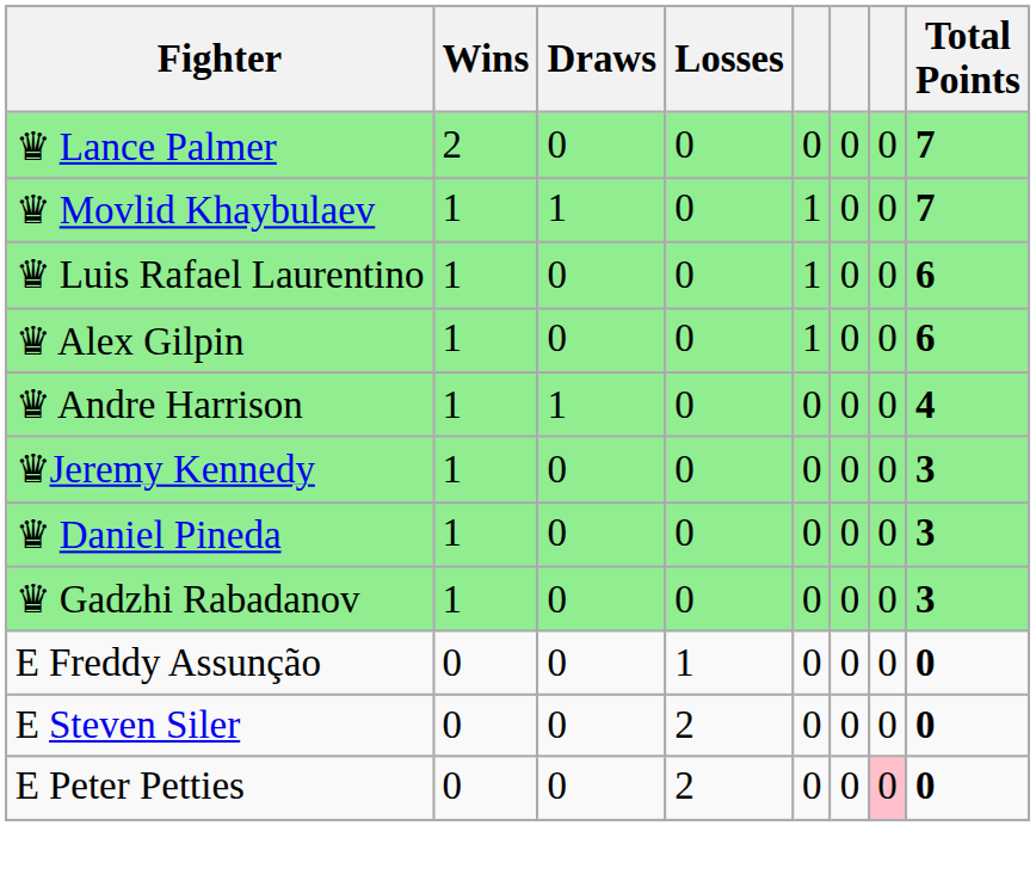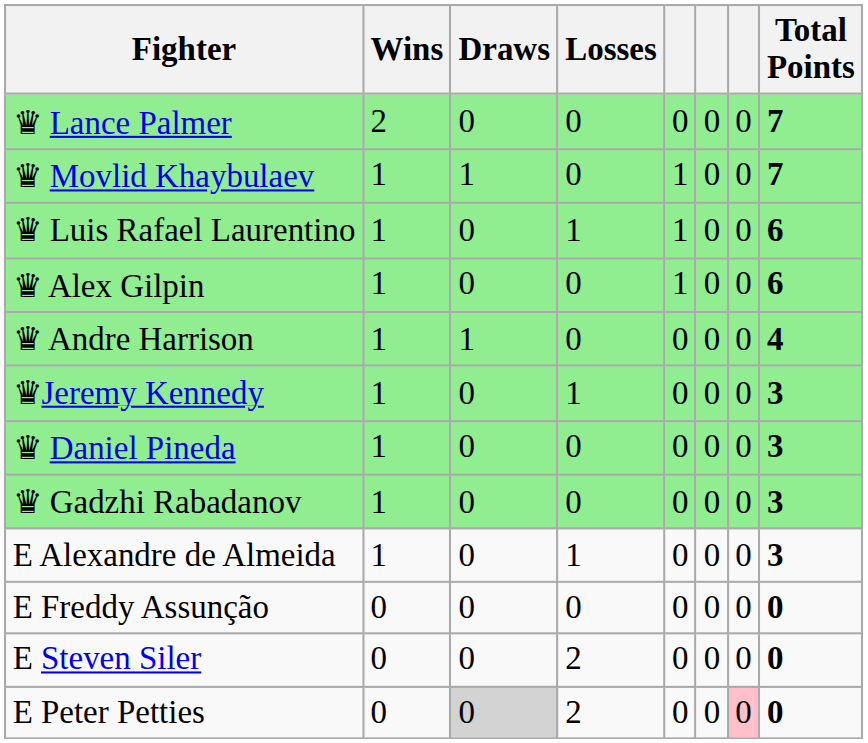 <table class="wikitable sortable">
 <tr>
 <th>Fighter</th>
 <th>Wins</th>
 <th>Draws</th>
 <th>Losses</th>
 <th></th>
 <th></th>
 <th></th>
 <th>Total<br> Points</th>
 </tr>
 <tr style="background:#90EE90;">
 <td>♛  <a href='#'>Lance Palmer</a></td>
 <td>2</td>
 <td>0</td>
 <td>0</td>
 <td>0</td>
 <td>0</td>
 <td>0</td>
 <td><strong>7</strong></td>
 </tr>
 <tr style="background:#90EE90;">
 <td>♛  <a href='#'>Movlid Khaybulaev</a></td>
 <td>1</td>
 <td>1</td>
 <td>0</td>
 <td>1</td>
 <td>0</td>
 <td>0</td>
 <td><strong>7</strong></td>
 </tr>
 <tr style="background:#90EE90;">
 <td>♛   Luis Rafael Laurentino</td>
 <td>1</td>
 <td>0</td>
-<td>0</td>
+<td>1</td>
 <td>1</td>
 <td>0</td>
 <td>0</td>
 <td><strong>6</strong></td>
 </tr>
 <tr style="background:#90EE90;">
 <td>♛   Alex Gilpin</td>
 <td>1</td>
 <td>0</td>
 <td>0</td>
 <td>1</td>
 <td>0</td>
 <td>0</td>
 <td><strong>6</strong></td>
 </tr>
 <tr style="background:#90EE90;">
 <td>♛   Andre Harrison</td>
 <td>1</td>
 <td>1</td>
 <td>0</td>
 <td>0</td>
 <td>0</td>
 <td>0</td>
 <td><strong>4</strong></td>
 </tr>
 <tr style="background:#90EE90;">
 <td>♛<a href='#'>Jeremy Kennedy</a></td>
 <td>1</td>
 <td>0</td>
-<td>0</td>
+<td>1</td>
 <td>0</td>
 <td>0</td>
 <td>0</td>
 <td><strong>3</strong></td>
 </tr>
 <tr style="background:#90EE90;">
 <td>♛   <a href='#'>Daniel Pineda</a></td>
 <td>1</td>
 <td>0</td>
 <td>0</td>
 <td>0</td>
 <td>0</td>
 <td>0</td>
 <td><strong>3</strong></td>
 </tr>
 <tr style="background:#90EE90;">
 <td>♛   Gadzhi Rabadanov</td>
 <td>1</td>
 <td>0</td>
 <td>0</td>
 <td>0</td>
 <td>0</td>
 <td>0</td>
 <td><strong>3</strong></td>
 </tr>
 <tr>
+<td>E  Alexandre de Almeida</td>
+<td>1</td>
+<td>0</td>
+<td>1</td>
+<td>0</td>
+<td>0</td>
+<td>0</td>
+<td><strong>3</strong></td>
+</tr>
+<tr>
 <td>E  Freddy Assunção</td>
 <td>0</td>
 <td>0</td>
-<td>1</td>
+<td>0</td>
 <td>0</td>
 <td>0</td>
 <td>0</td>
 <td><strong>0</strong></td>
 </tr>
 <tr>
 <td>E  <a href='#'>Steven Siler</a></td>
 <td>0</td>
 <td>0</td>
 <td>2</td>
 <td>0</td>
 <td>0</td>
 <td>0</td>
 <td><strong>0</strong></td>
 </tr>
 <tr>
 <td>E  Peter Petties</td>
 <td>0</td>
-<td>0</td>
+<td style="background: lightgrey;">0</td>
 <td>2</td>
 <td>0</td>
 <td>0</td>
 <td style="background: pink;">0</td>
 <td><strong>0</strong></td>
 </tr>
 </table>
